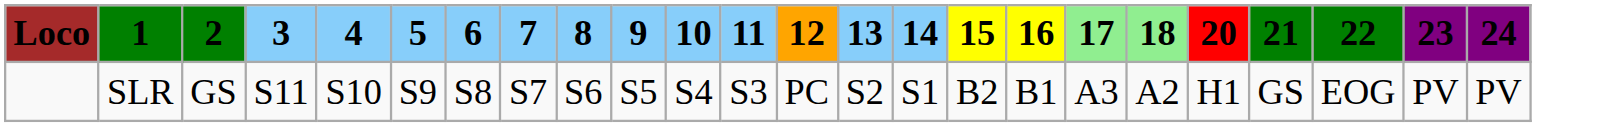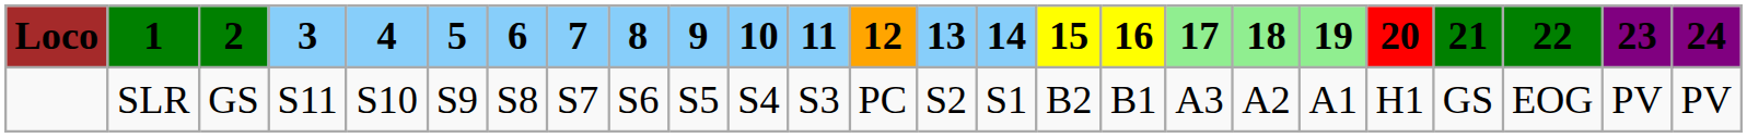 <table class="wikitable plainrowheaders unsortable" style="text-align:center">
 <tr>
 <th scope="col" rowspan="1" style="background:brown;">Loco</th>
 <th scope="col" rowspan="1" style="background:green;">1</th>
 <th scope="col" rowspan="1" style="background:green;">2</th>
 <th scope="col" rowspan="1" style="background:lightskyblue;">3</th>
 <th scope="col" rowspan="1" style="background:lightskyblue;">4</th>
 <th scope="col" rowspan="1" style="background:lightskyblue;">5</th>
 <th scope="col" rowspan="1" style="background:lightskyblue;">6</th>
 <th scope="col" rowspan="1" style="background:lightskyblue;">7</th>
 <th scope="col" rowspan="1" style="background:lightskyblue;">8</th>
 <th scope="col" rowspan="1" style="background:lightskyblue;">9</th>
 <th scope="col" rowspan="1" style="background:lightskyblue;">10</th>
 <th scope="col" rowspan="1" style="background:lightskyblue;">11</th>
 <th scope="col" rowspan="1" style="background:orange;">12</th>
 <th scope="col" rowspan="1" style="background:lightskyblue;">13</th>
 <th scope="col" rowspan="1" style="background:lightskyblue;">14</th>
 <th scope="col" rowspan="1" style="background:yellow;">15</th>
 <th scope="col" rowspan="1" style="background:yellow;">16</th>
 <th scope="col" rowspan="1" style="background:lightgreen;">17</th>
 <th scope="col" rowspan="1" style="background:lightgreen;">18</th>
+<th scope="col" rowspan="1" style="background:lightgreen;">19</th>
 <th scope="col" rowspan="1" style="background:red;">20</th>
 <th scope="col" rowspan="1" style="background:green;">21</th>
 <th scope="col" rowspan="1" style="background:green;">22</th>
 <th scope="col" rowspan="1" style="background:purple;">23</th>
 <th scope="col" rowspan="1" style="background:purple;">24</th>
 </tr>
 <tr>
 <td></td>
 <td>SLR</td>
 <td>GS</td>
 <td>S11</td>
 <td>S10</td>
 <td>S9</td>
 <td>S8</td>
 <td>S7</td>
 <td>S6</td>
 <td>S5</td>
 <td>S4</td>
 <td>S3</td>
 <td>PC</td>
 <td>S2</td>
 <td>S1</td>
 <td>B2</td>
 <td>B1</td>
 <td>A3</td>
 <td>A2</td>
+<td>A1</td>
 <td>H1</td>
 <td>GS</td>
 <td>EOG</td>
 <td>PV</td>
 <td>PV</td>
 </tr>
 </table>
